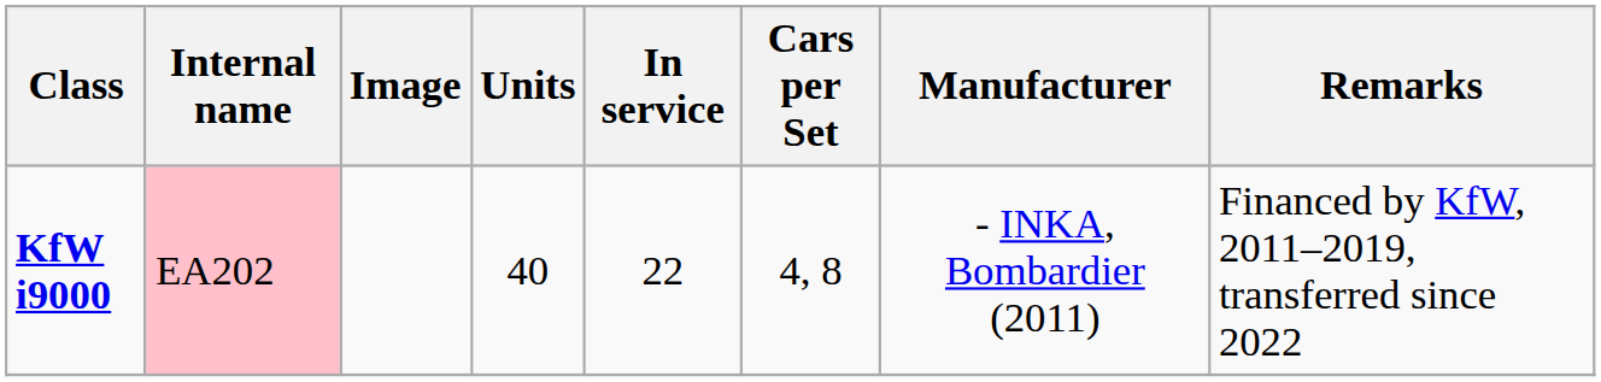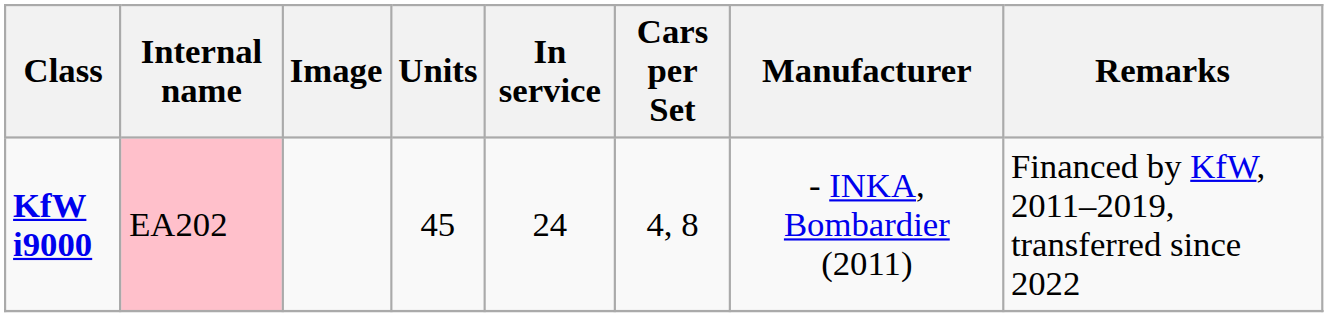 <table class="wikitable">
 <tr>
 <th>Class</th>
 <th>Internal name</th>
 <th>Image</th>
 <th>Units</th>
 <th>In service</th>
 <th>Cars per Set</th>
 <th>Manufacturer</th>
 <th>Remarks</th>
 </tr>
 <tr>
 <td><strong><a href='#'>KfW i9000</a></strong></td>
 <td style="background: pink;">EA202</td>
 <td></td>
-<td align=center>40</td>
-<td align=center>22</td>
+<td align=center>45</td>
+<td align=center>24</td>
 <td align=center>4, 8</td>
 <td align=center>- <a href='#'>INKA</a>, <a href='#'>Bombardier</a> (2011)</td>
 <td>Financed by <a href='#'>KfW</a>, 2011–2019, transferred since 2022</td>
 </tr>
 <tr>
 </tr>
 </table>
